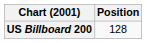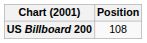 <table class="wikitable plainrowheaders" style="text-align:center">
 <tr>
 <th scope="col">Chart (2001)</th>
 <th scope="col">Position</th>
 </tr>
 <tr>
 <th scope="row">US <em>Billboard</em> 200</th>
-<td>128</td>
+<td>108</td>
 </tr>
 </table>
